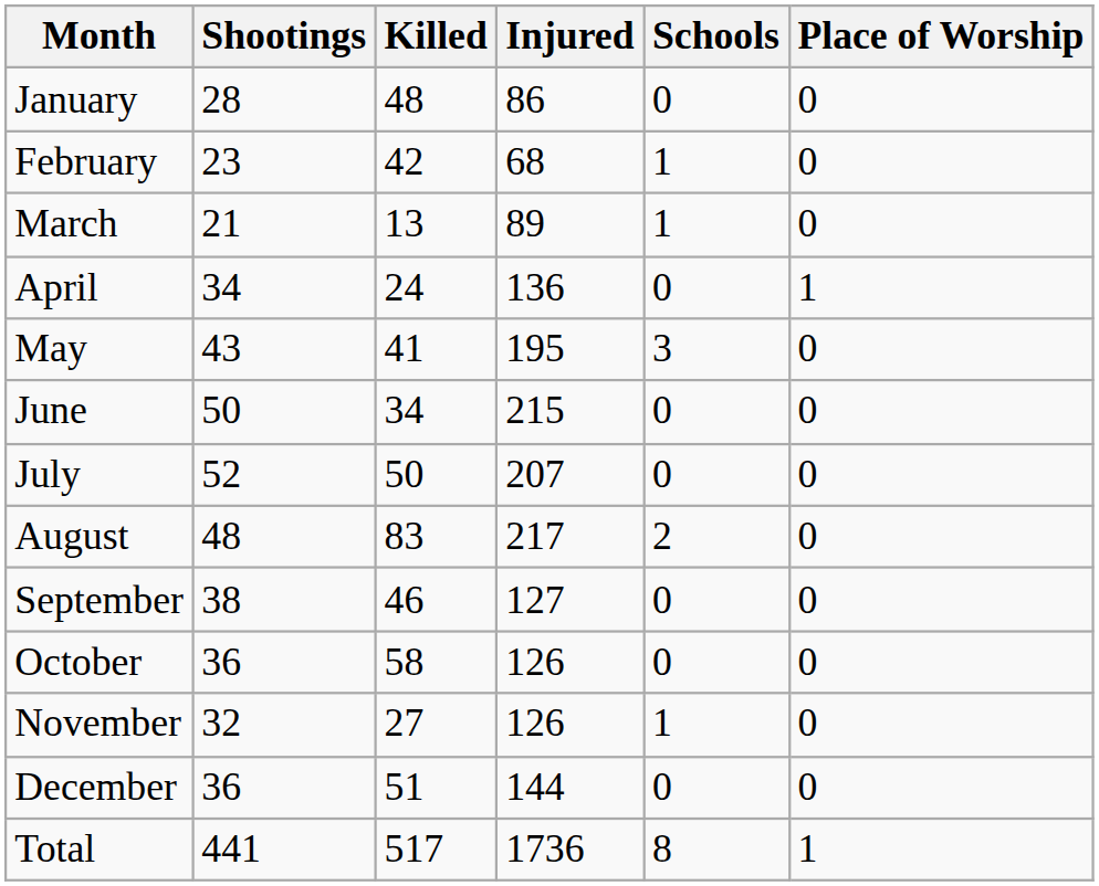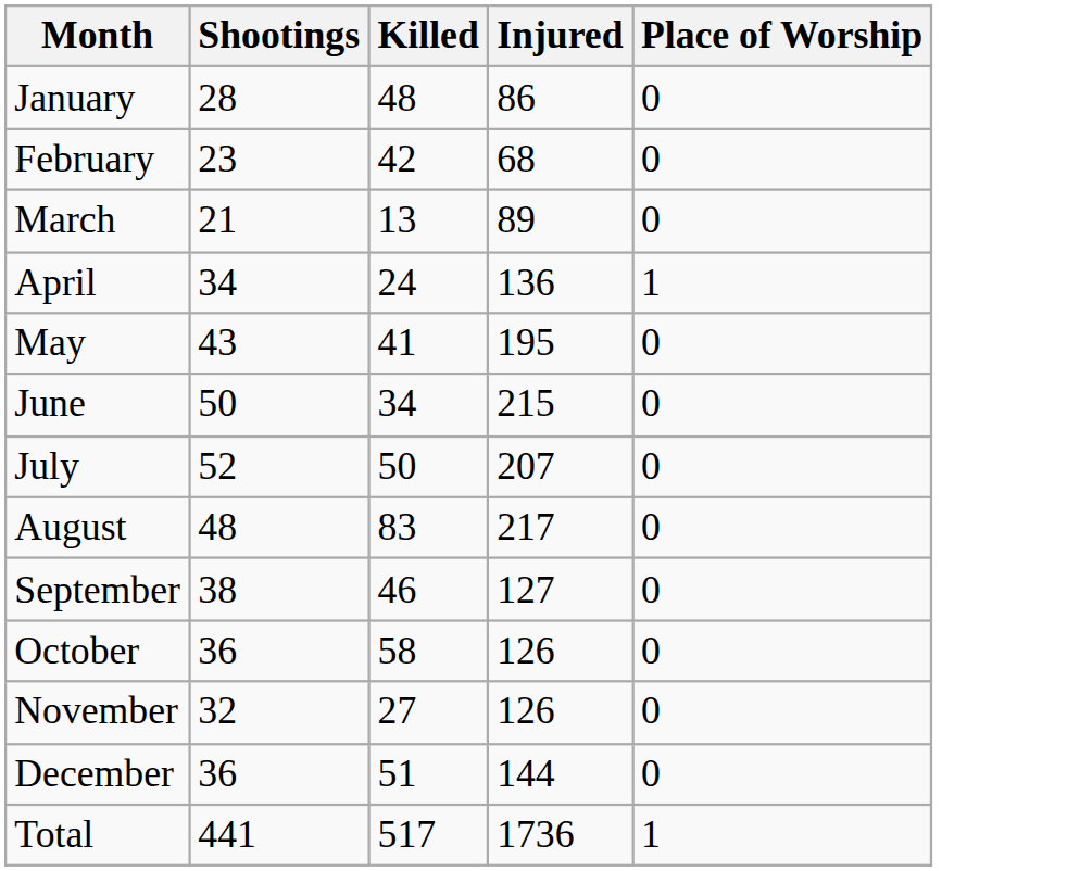 <table class="wikitable sortable">
 <tr>
 <th>Month</th>
 <th>Shootings</th>
 <th>Killed</th>
 <th>Injured</th>
-<th>Schools</th>
 <th>Place of Worship</th>
 </tr>
 <tr>
 <td>January</td>
 <td>28</td>
 <td>48</td>
 <td>86</td>
 <td>0</td>
-<td>0</td>
 </tr>
 <tr>
 <td>February</td>
 <td>23</td>
 <td>42</td>
 <td>68</td>
-<td>1</td>
 <td>0</td>
 </tr>
 <tr>
 <td>March</td>
 <td>21</td>
 <td>13</td>
 <td>89</td>
-<td>1</td>
 <td>0</td>
 </tr>
 <tr>
 <td>April</td>
 <td>34</td>
 <td>24</td>
 <td>136</td>
-<td>0</td>
 <td>1</td>
 </tr>
 <tr>
 <td>May</td>
 <td>43</td>
 <td>41</td>
 <td>195</td>
-<td>3</td>
 <td>0</td>
 </tr>
 <tr>
 <td>June</td>
 <td>50</td>
 <td>34</td>
 <td>215</td>
 <td>0</td>
-<td>0</td>
 </tr>
 <tr>
 <td>July</td>
 <td>52</td>
 <td>50</td>
 <td>207</td>
 <td>0</td>
-<td>0</td>
 </tr>
 <tr>
 <td>August</td>
 <td>48</td>
 <td>83</td>
 <td>217</td>
-<td>2</td>
 <td>0</td>
 </tr>
 <tr>
 <td>September</td>
 <td>38</td>
 <td>46</td>
 <td>127</td>
 <td>0</td>
-<td>0</td>
 </tr>
 <tr>
 <td>October</td>
 <td>36</td>
 <td>58</td>
 <td>126</td>
 <td>0</td>
-<td>0</td>
 </tr>
 <tr>
 <td>November</td>
 <td>32</td>
 <td>27</td>
 <td>126</td>
-<td>1</td>
 <td>0</td>
 </tr>
 <tr>
 <td>December</td>
 <td>36</td>
 <td>51</td>
 <td>144</td>
 <td>0</td>
-<td>0</td>
 </tr>
 <tr>
 <td>Total</td>
 <td>441</td>
 <td>517</td>
 <td>1736</td>
-<td>8</td>
 <td>1</td>
 </tr>
 </table>
